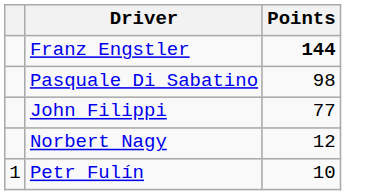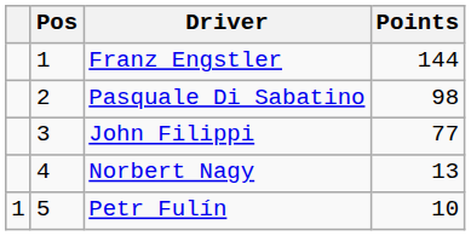 <table class="wikitable" style="font-size: 95%;">
 <tr>
 <th></th>
+<th>Pos</th>
 <th>Driver</th>
 <th>Points</th>
 </tr>
 <tr>
 <td align="left"></td>
+<td>1</td>
 <td> <a href='#'>Franz Engstler</a></td>
-<td align="right"><strong>144</strong></td>
+<td align="right">144</td>
 </tr>
 <tr>
 <td align="left"></td>
+<td>2</td>
 <td> <a href='#'>Pasquale Di Sabatino</a></td>
 <td align="right">98</td>
 </tr>
 <tr>
 <td align="left"></td>
+<td>3</td>
 <td> <a href='#'>John Filippi</a></td>
 <td align="right">77</td>
 </tr>
 <tr>
 <td align="left"></td>
+<td>4</td>
 <td> <a href='#'>Norbert Nagy</a></td>
-<td align="right">12</td>
+<td align="right">13</td>
 </tr>
 <tr>
 <td align="left"> 1</td>
+<td>5</td>
 <td> <a href='#'>Petr Fulín</a></td>
 <td align="right">10</td>
 </tr>
 </table>
